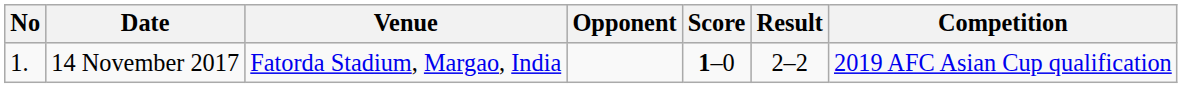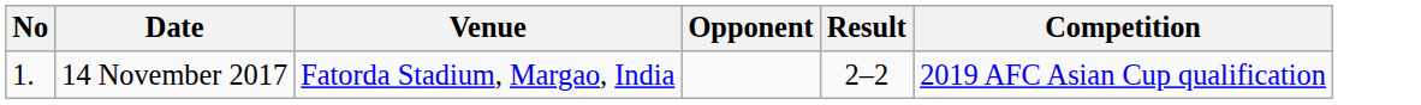 <table class="wikitable" style="font-size:100%;">
 <tr>
 <th>No</th>
 <th>Date</th>
 <th>Venue</th>
 <th>Opponent</th>
-<th>Score</th>
 <th>Result</th>
 <th>Competition</th>
 </tr>
 <tr>
 <td>1.</td>
 <td>14 November 2017</td>
 <td><a href='#'>Fatorda Stadium</a>, <a href='#'>Margao</a>, <a href='#'>India</a></td>
 <td></td>
-<td align=center><strong>1</strong>–0</td>
 <td align=center>2–2</td>
 <td><a href='#'>2019 AFC Asian Cup qualification</a></td>
 </tr>
 </table>
